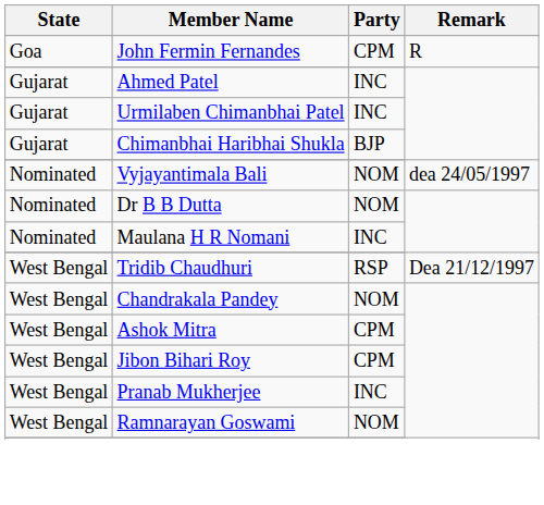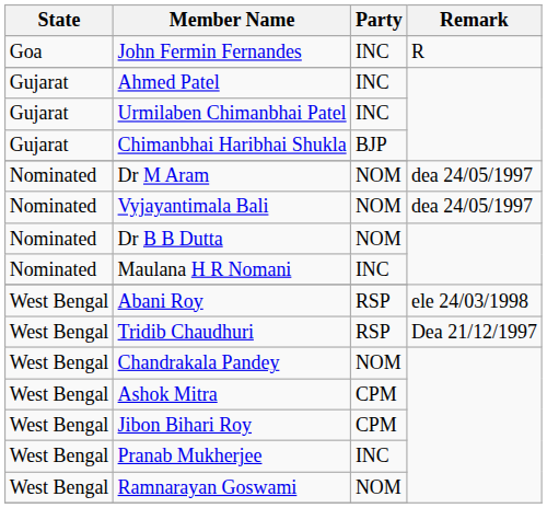 <table class="wikitable sortable">
 <tr>
 <th>State</th>
 <th>Member Name</th>
 <th>Party</th>
 <th>Remark</th>
 </tr>
 <tr>
 </tr>
 <tr>
 <td>Goa</td>
 <td><a href='#'>John Fermin Fernandes</a></td>
-<td>CPM</td>
+<td>INC</td>
 <td>R</td>
 </tr>
 <tr>
 </tr>
 <tr>
 <td>Gujarat</td>
 <td><a href='#'>Ahmed Patel</a></td>
 <td>INC</td>
 </tr>
 <tr>
 <td>Gujarat</td>
 <td><a href='#'>Urmilaben Chimanbhai Patel</a></td>
 <td>INC</td>
 </tr>
 <tr>
 <td>Gujarat</td>
 <td><a href='#'>Chimanbhai Haribhai Shukla</a></td>
 <td>BJP</td>
 </tr>
 <tr>
 </tr>
 <tr>
 <td>Nominated</td>
+<td>Dr <a href='#'>M Aram</a></td>
+<td>NOM</td>
+<td>dea 24/05/1997</td>
+</tr>
+<tr>
+<td>Nominated</td>
 <td><a href='#'>Vyjayantimala Bali</a></td>
 <td>NOM</td>
 <td>dea 24/05/1997</td>
 </tr>
 <tr>
 <td>Nominated</td>
 <td>Dr <a href='#'>B B Dutta</a></td>
 <td>NOM</td>
 </tr>
 <tr>
 <td>Nominated</td>
 <td>Maulana  <a href='#'>H R Nomani</a></td>
 <td>INC</td>
 </tr>
 <tr>
+</tr>
+<tr>
+<td>West Bengal</td>
+<td><a href='#'>Abani Roy</a></td>
+<td>RSP</td>
+<td>ele 24/03/1998</td>
 </tr>
 <tr>
 <td>West Bengal</td>
 <td><a href='#'>Tridib Chaudhuri</a></td>
 <td>RSP</td>
 <td>Dea 21/12/1997</td>
 </tr>
 <tr>
 <td>West Bengal</td>
 <td><a href='#'>Chandrakala Pandey</a></td>
 <td>NOM</td>
 </tr>
 <tr>
 <td>West Bengal</td>
 <td><a href='#'>Ashok Mitra</a></td>
 <td>CPM</td>
 </tr>
 <tr>
 <td>West Bengal</td>
 <td><a href='#'>Jibon Bihari Roy</a></td>
 <td>CPM</td>
 </tr>
 <tr>
 <td>West Bengal</td>
 <td><a href='#'>Pranab Mukherjee</a></td>
 <td>INC</td>
 </tr>
 <tr>
 <td>West Bengal</td>
 <td><a href='#'>Ramnarayan Goswami</a></td>
 <td>NOM</td>
 </tr>
 <tr>
 </tr>
 <tr>
 </tr>
 </table>
